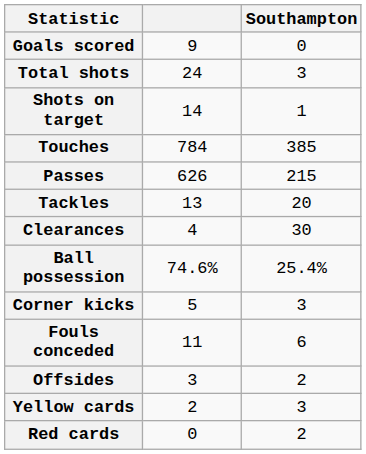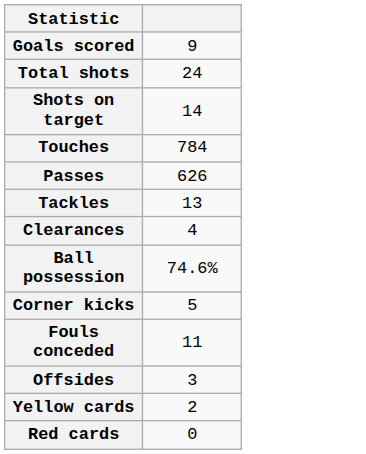 <table class="wikitable plainrowheaders" style="text-align:center">
 <tr>
 <th scope="col" style="width:100px">Statistic</th>
 <th scope="col" style="width:70px"></th>
-<th scope="col" style="width:70px">Southampton</th>
 </tr>
 <tr>
 <th scope=row>Goals scored</th>
 <td>9</td>
-<td>0</td>
 </tr>
 <tr>
 <th scope=row>Total shots</th>
 <td>24</td>
-<td>3</td>
 </tr>
 <tr>
 <th scope=row>Shots on target</th>
 <td>14</td>
-<td>1</td>
 </tr>
 <tr>
 <th scope=row>Touches</th>
 <td>784</td>
-<td>385</td>
 </tr>
 <tr>
 <th scope=row>Passes</th>
 <td>626</td>
-<td>215</td>
 </tr>
 <tr>
 <th scope=row>Tackles</th>
 <td>13</td>
-<td>20</td>
 </tr>
 <tr>
 <th scope=row>Clearances</th>
 <td>4</td>
-<td>30</td>
 </tr>
 <tr>
 <th scope=row>Ball possession</th>
 <td>74.6%</td>
-<td>25.4%</td>
 </tr>
 <tr>
 <th scope=row>Corner kicks</th>
 <td>5</td>
-<td>3</td>
 </tr>
 <tr>
 <th scope=row>Fouls conceded</th>
 <td>11</td>
-<td>6</td>
 </tr>
 <tr>
 <th scope=row>Offsides</th>
 <td>3</td>
-<td>2</td>
 </tr>
 <tr>
 <th scope=row>Yellow cards</th>
 <td>2</td>
-<td>3</td>
 </tr>
 <tr>
 <th scope=row>Red cards</th>
 <td>0</td>
-<td>2</td>
 </tr>
 </table>
